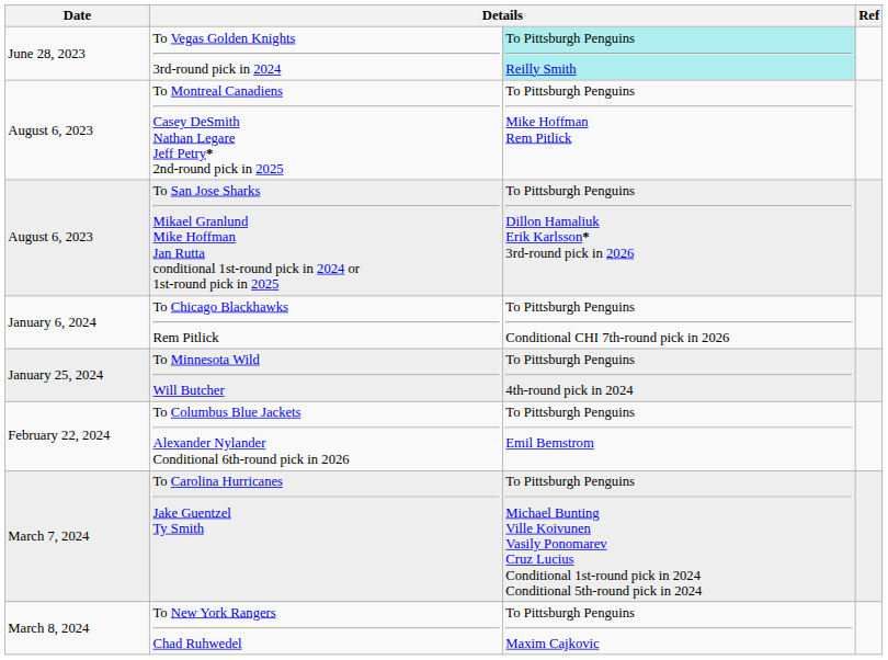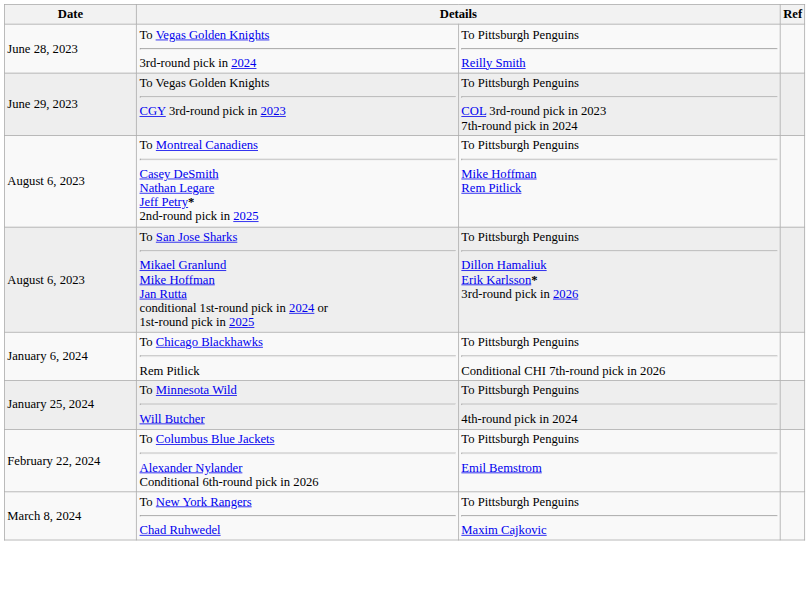 <table class="wikitable">
 <tr>
 <th style="width: 10em;">Date</th>
 <th colspan=2>Details</th>
 <th>Ref</th>
 </tr>
 <tr>
 <td>June 28, 2023</td>
 <td style="width: 25em;" valign="top">To <a href='#'>Vegas Golden Knights</a><hr>3rd-round pick in <a href='#'>2024</a></td>
-<td style="background: paleturquoise; width: 25em;" valign="top">To Pittsburgh Penguins<hr><a href='#'>Reilly Smith</a></td>
+<td style="width: 25em;" valign="top">To Pittsburgh Penguins<hr><a href='#'>Reilly Smith</a></td>
+<td></td>
+</tr>
+<tr bgcolor=eeeeee>
+<td>June 29, 2023</td>
+<td style="width: 25em;" valign="top">To Vegas Golden Knights<hr><a href='#'>CGY</a> 3rd-round pick in <a href='#'>2023</a></td>
+<td style="width: 25em;" valign="top">To Pittsburgh Penguins<hr><a href='#'>COL</a> 3rd-round pick in 2023<br>7th-round pick in 2024</td>
 <td></td>
 </tr>
 <tr>
 <td>August 6, 2023</td>
 <td valign="top">To <a href='#'>Montreal Canadiens</a><hr><a href='#'>Casey DeSmith</a><br><a href='#'>Nathan Legare</a><br><a href='#'>Jeff Petry</a><span><strong>*</strong></span><br>2nd-round pick in <a href='#'>2025</a></td>
 <td valign="top">To Pittsburgh Penguins<hr><a href='#'>Mike Hoffman</a><br><a href='#'>Rem Pitlick</a></td>
 <td></td>
 </tr>
 <tr bgcolor="eeeeee">
 <td>August 6, 2023</td>
 <td valign="top">To <a href='#'>San Jose Sharks</a><hr><a href='#'>Mikael Granlund</a><br><a href='#'>Mike Hoffman</a><br><a href='#'>Jan Rutta</a><br><span>conditional</span> 1st-round pick in <a href='#'>2024</a> or<br>     1st-round pick in <a href='#'>2025</a></td>
 <td valign="top">To Pittsburgh Penguins<hr><a href='#'>Dillon Hamaliuk</a><br><a href='#'>Erik Karlsson</a><span><strong>*</strong></span><br>3rd-round pick in <a href='#'>2026</a></td>
 <td></td>
 </tr>
 <tr>
 <td>January 6, 2024</td>
 <td style="width: 25em;" valign="top">To <a href='#'>Chicago Blackhawks</a><hr>Rem Pitlick</td>
 <td style="width: 25em;" valign="top">To Pittsburgh Penguins<hr>Conditional CHI 7th-round pick in 2026</td>
 <td></td>
 </tr>
 <tr bgcolor=eeeeee>
 <td>January 25, 2024</td>
 <td style="width: 25em;" valign="top">To <a href='#'>Minnesota Wild</a><hr><a href='#'>Will Butcher</a></td>
 <td style="width: 25em;" valign="top">To Pittsburgh Penguins<hr>4th-round pick in 2024</td>
 <td></td>
 </tr>
 <tr>
 <td>February 22, 2024</td>
 <td style="width: 25em;" valign="top">To <a href='#'>Columbus Blue Jackets</a><hr><a href='#'>Alexander Nylander</a><br>Conditional 6th-round pick in 2026</td>
 <td style="width: 25em;" valign="top">To Pittsburgh Penguins<hr><a href='#'>Emil Bemstrom</a></td>
 <td></td>
 </tr>
-<tr bgcolor=eeeeee>
-<td>March 7, 2024</td>
-<td style="width: 25em;" valign="top">To <a href='#'>Carolina Hurricanes</a><hr><a href='#'>Jake Guentzel</a><br><a href='#'>Ty Smith</a></td>
-<td style="width: 25em;" valign="top">To Pittsburgh Penguins<hr><a href='#'>Michael Bunting</a><br><a href='#'>Ville Koivunen</a><br><a href='#'>Vasily Ponomarev</a><br><a href='#'>Cruz Lucius</a><br>Conditional 1st-round pick in 2024<br>Conditional 5th-round pick in 2024</td>
-<td></td>
-</tr>
 <tr>
 <td>March 8, 2024</td>
 <td style="width: 25em;" valign="top">To <a href='#'>New York Rangers</a><hr><a href='#'>Chad Ruhwedel</a></td>
 <td style="width: 25em;" valign="top">To Pittsburgh Penguins<hr><a href='#'>Maxim Cajkovic</a></td>
 <td></td>
 </tr>
 </table>
